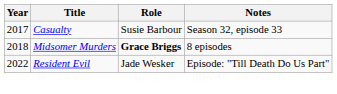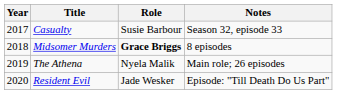 <table class="wikitable sortable" background: #f9f9f9;>
 <tr>
 <th>Year</th>
 <th>Title</th>
 <th>Role</th>
 <th>Notes</th>
 </tr>
 <tr>
 <td>2017</td>
 <td><em><a href='#'>Casualty</a></em></td>
 <td>Susie Barbour</td>
 <td>Season 32, episode 33</td>
 </tr>
 <tr>
 <td>2018</td>
 <td><em><a href='#'>Midsomer Murders</a></em></td>
 <td><strong>Grace Briggs</strong></td>
 <td>8 episodes</td>
 </tr>
 <tr>
-<td>2022</td>
+<td>2019</td>
+<td><em>The Athena</em></td>
+<td>Nyela Malik</td>
+<td>Main role; 26 episodes</td>
+</tr>
+<tr>
+<td>2020</td>
 <td><em><a href='#'>Resident Evil</a></em></td>
 <td>Jade Wesker</td>
 <td>Episode: "Till Death Do Us Part"</td>
 </tr>
 </table>
